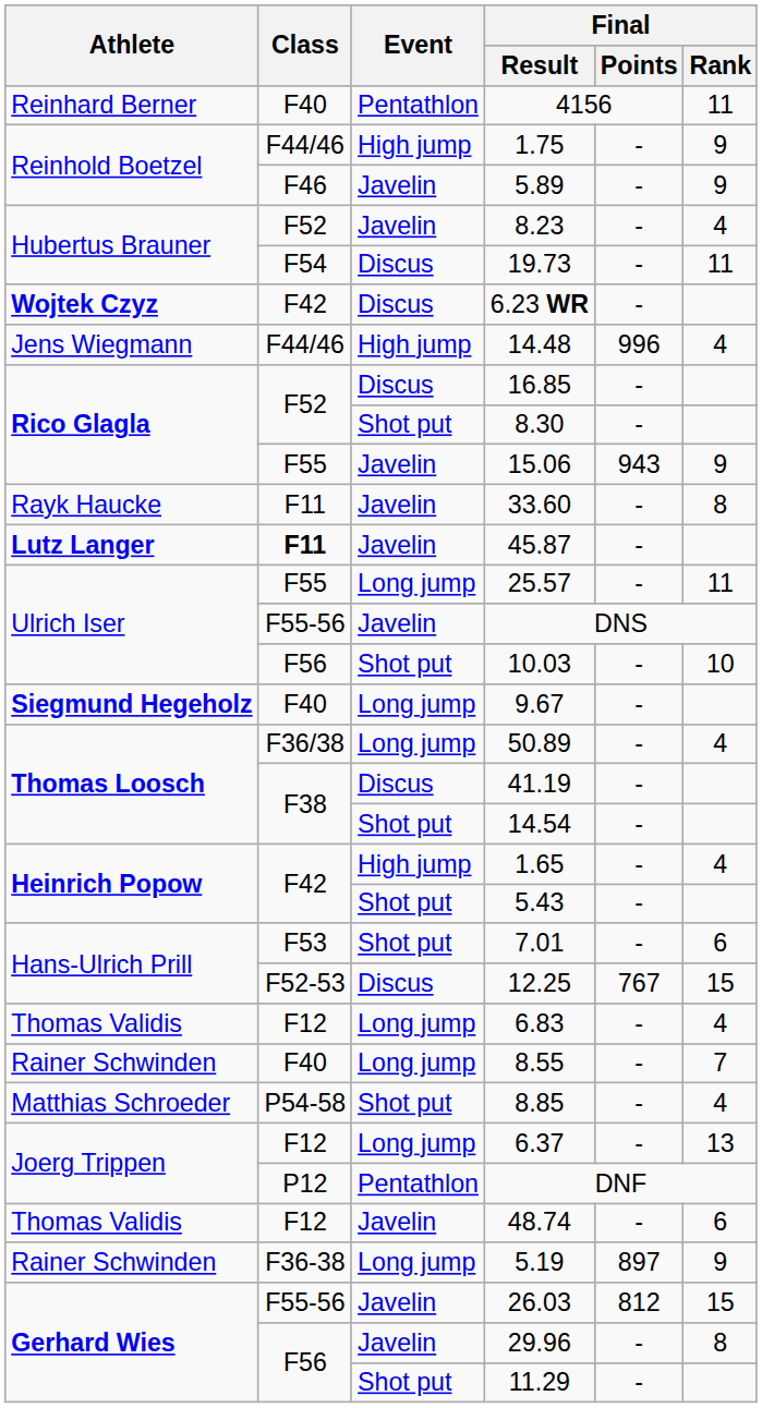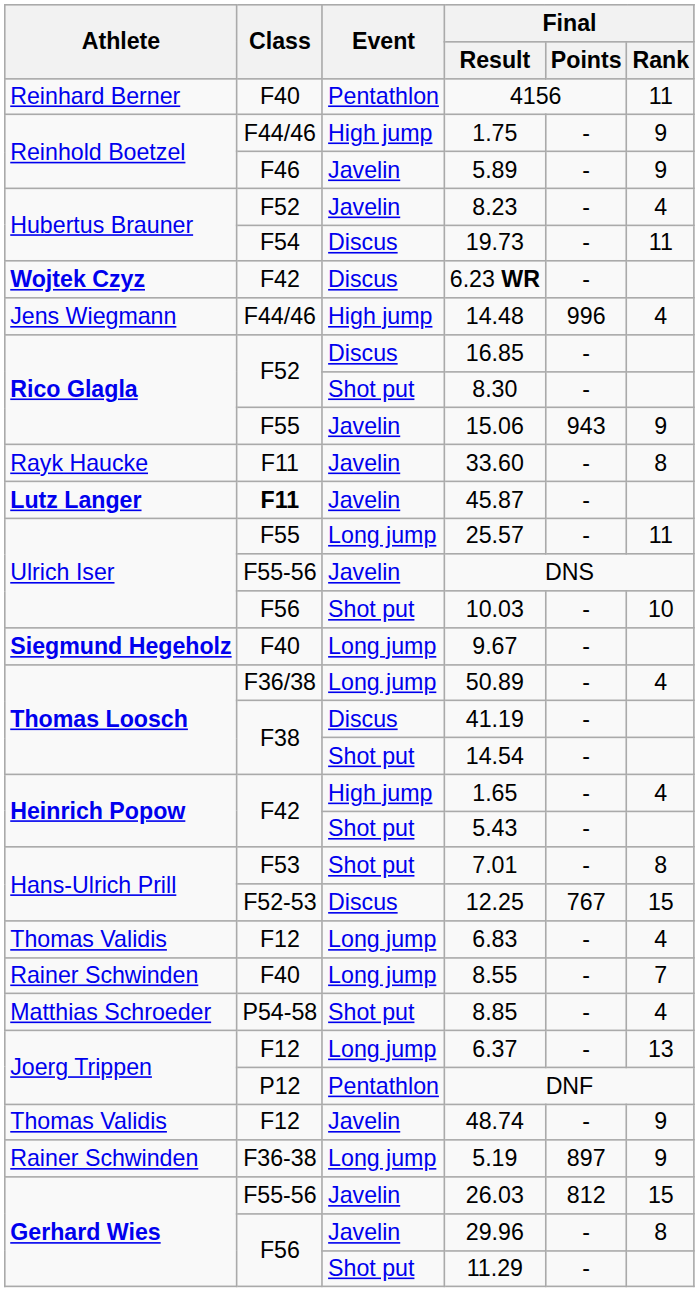 <table class=wikitable style="font-size:90%">
 <tr>
 <th rowspan="2">Athlete</th>
 <th rowspan="2">Class</th>
 <th rowspan="2">Event</th>
 <th colspan="3">Final</th>
 </tr>
 <tr>
 <th>Result</th>
 <th>Points</th>
 <th>Rank</th>
 </tr>
 <tr>
 <td><a href='#'>Reinhard Berner</a></td>
 <td style="text-align:center;">F40</td>
 <td><a href='#'>Pentathlon</a></td>
 <td style="text-align:center;" colspan="2">4156</td>
 <td style="text-align:center;">11</td>
 </tr>
 <tr>
 <td rowspan="2"><a href='#'>Reinhold Boetzel</a></td>
 <td style="text-align:center;">F44/46</td>
 <td><a href='#'>High jump</a></td>
 <td style="text-align:center;">1.75</td>
 <td style="text-align:center;">-</td>
 <td style="text-align:center;">9</td>
 </tr>
 <tr>
 <td style="text-align:center;">F46</td>
 <td><a href='#'>Javelin</a></td>
 <td style="text-align:center;">5.89</td>
 <td style="text-align:center;">-</td>
 <td style="text-align:center;">9</td>
 </tr>
 <tr>
 <td rowspan="2"><a href='#'>Hubertus Brauner</a></td>
 <td style="text-align:center;">F52</td>
 <td><a href='#'>Javelin</a></td>
 <td style="text-align:center;">8.23</td>
 <td style="text-align:center;">-</td>
 <td style="text-align:center;">4</td>
 </tr>
 <tr>
 <td style="text-align:center;">F54</td>
 <td><a href='#'>Discus</a></td>
 <td style="text-align:center;">19.73</td>
 <td style="text-align:center;">-</td>
 <td style="text-align:center;">11</td>
 </tr>
 <tr>
 <td><strong><a href='#'>Wojtek Czyz</a></strong></td>
 <td style="text-align:center;">F42</td>
 <td><a href='#'>Discus</a></td>
 <td style="text-align:center;">6.23 <strong>WR</strong></td>
 <td style="text-align:center;">-</td>
 <td style="text-align:center;"></td>
 </tr>
 <tr>
 <td><a href='#'>Jens Wiegmann</a></td>
 <td style="text-align:center;">F44/46</td>
 <td><a href='#'>High jump</a></td>
 <td style="text-align:center;">14.48</td>
 <td style="text-align:center;">996</td>
 <td style="text-align:center;">4</td>
 </tr>
 <tr>
 <td rowspan="3"><strong><a href='#'>Rico Glagla</a></strong></td>
 <td rowspan="2" style="text-align:center;">F52</td>
 <td><a href='#'>Discus</a></td>
 <td style="text-align:center;">16.85</td>
 <td style="text-align:center;">-</td>
 <td style="text-align:center;"></td>
 </tr>
 <tr>
 <td><a href='#'>Shot put</a></td>
 <td style="text-align:center;">8.30</td>
 <td style="text-align:center;">-</td>
 <td style="text-align:center;"></td>
 </tr>
 <tr>
 <td style="text-align:center;">F55</td>
 <td><a href='#'>Javelin</a></td>
 <td style="text-align:center;">15.06</td>
 <td style="text-align:center;">943</td>
 <td style="text-align:center;">9</td>
 </tr>
 <tr>
 <td><a href='#'>Rayk Haucke</a></td>
 <td style="text-align:center;">F11</td>
 <td><a href='#'>Javelin</a></td>
 <td style="text-align:center;">33.60</td>
 <td style="text-align:center;">-</td>
 <td style="text-align:center;">8</td>
 </tr>
 <tr>
 <td><strong><a href='#'>Lutz Langer</a></strong></td>
 <td style="text-align:center;"><strong>F11</strong></td>
 <td><a href='#'>Javelin</a></td>
 <td style="text-align:center;">45.87</td>
 <td style="text-align:center;">-</td>
 <td style="text-align:center;"></td>
 </tr>
 <tr>
 <td rowspan="3"><a href='#'>Ulrich Iser</a></td>
 <td style="text-align:center;">F55</td>
 <td><a href='#'>Long jump</a></td>
 <td style="text-align:center;">25.57</td>
 <td style="text-align:center;">-</td>
 <td style="text-align:center;">11</td>
 </tr>
 <tr>
 <td style="text-align:center;">F55-56</td>
 <td><a href='#'>Javelin</a></td>
 <td style="text-align:center;" colspan="3">DNS</td>
 </tr>
 <tr>
 <td style="text-align:center;">F56</td>
 <td><a href='#'>Shot put</a></td>
 <td style="text-align:center;">10.03</td>
 <td style="text-align:center;">-</td>
 <td style="text-align:center;">10</td>
 </tr>
 <tr>
 <td><strong><a href='#'>Siegmund Hegeholz</a></strong></td>
 <td style="text-align:center;">F40</td>
 <td><a href='#'>Long jump</a></td>
 <td style="text-align:center;">9.67</td>
 <td style="text-align:center;">-</td>
 <td style="text-align:center;"></td>
 </tr>
 <tr>
 <td rowspan="3"><strong><a href='#'>Thomas Loosch</a></strong></td>
 <td style="text-align:center;">F36/38</td>
 <td><a href='#'>Long jump</a></td>
 <td style="text-align:center;">50.89</td>
 <td style="text-align:center;">-</td>
 <td style="text-align:center;">4</td>
 </tr>
 <tr>
 <td rowspan="2" style="text-align:center;">F38</td>
 <td><a href='#'>Discus</a></td>
 <td style="text-align:center;">41.19</td>
 <td style="text-align:center;">-</td>
 <td style="text-align:center;"></td>
 </tr>
 <tr>
 <td><a href='#'>Shot put</a></td>
 <td style="text-align:center;">14.54</td>
 <td style="text-align:center;">-</td>
 <td style="text-align:center;"></td>
 </tr>
 <tr>
 <td rowspan="2"><strong><a href='#'>Heinrich Popow</a></strong></td>
 <td rowspan="2" style="text-align:center;">F42</td>
 <td><a href='#'>High jump</a></td>
 <td style="text-align:center;">1.65</td>
 <td style="text-align:center;">-</td>
 <td style="text-align:center;">4</td>
 </tr>
 <tr>
 <td><a href='#'>Shot put</a></td>
 <td style="text-align:center;">5.43</td>
 <td style="text-align:center;">-</td>
 <td style="text-align:center;"></td>
 </tr>
 <tr>
 <td rowspan="2"><a href='#'>Hans-Ulrich Prill</a></td>
 <td style="text-align:center;">F53</td>
 <td><a href='#'>Shot put</a></td>
 <td style="text-align:center;">7.01</td>
 <td style="text-align:center;">-</td>
-<td style="text-align:center;">6</td>
+<td style="text-align:center;">8</td>
 </tr>
 <tr>
 <td style="text-align:center;">F52-53</td>
 <td><a href='#'>Discus</a></td>
 <td style="text-align:center;">12.25</td>
 <td style="text-align:center;">767</td>
 <td style="text-align:center;">15</td>
 </tr>
 <tr>
 <td><a href='#'>Thomas Validis</a></td>
 <td style="text-align:center;">F12</td>
 <td><a href='#'>Long jump</a></td>
 <td style="text-align:center;">6.83</td>
 <td style="text-align:center;">-</td>
 <td style="text-align:center;">4</td>
 </tr>
 <tr>
 <td><a href='#'>Rainer Schwinden</a></td>
 <td style="text-align:center;">F40</td>
 <td><a href='#'>Long jump</a></td>
 <td style="text-align:center;">8.55</td>
 <td style="text-align:center;">-</td>
 <td style="text-align:center;">7</td>
 </tr>
 <tr>
 <td><a href='#'>Matthias Schroeder</a></td>
 <td style="text-align:center;">P54-58</td>
 <td><a href='#'>Shot put</a></td>
 <td style="text-align:center;">8.85</td>
 <td style="text-align:center;">-</td>
 <td style="text-align:center;">4</td>
 </tr>
 <tr>
 <td rowspan="2"><a href='#'>Joerg Trippen</a></td>
 <td style="text-align:center;">F12</td>
 <td><a href='#'>Long jump</a></td>
 <td style="text-align:center;">6.37</td>
 <td style="text-align:center;">-</td>
 <td style="text-align:center;">13</td>
 </tr>
 <tr>
 <td style="text-align:center;">P12</td>
 <td><a href='#'>Pentathlon</a></td>
 <td style="text-align:center;" colspan="3">DNF</td>
 </tr>
 <tr>
 <td><a href='#'>Thomas Validis</a></td>
 <td style="text-align:center;">F12</td>
 <td><a href='#'>Javelin</a></td>
 <td style="text-align:center;">48.74</td>
 <td style="text-align:center;">-</td>
-<td style="text-align:center;">6</td>
+<td style="text-align:center;">9</td>
 </tr>
 <tr>
 <td><a href='#'>Rainer Schwinden</a></td>
 <td style="text-align:center;">F36-38</td>
 <td><a href='#'>Long jump</a></td>
 <td style="text-align:center;">5.19</td>
 <td style="text-align:center;">897</td>
 <td style="text-align:center;">9</td>
 </tr>
 <tr>
 <td rowspan="3"><strong><a href='#'>Gerhard Wies</a></strong></td>
 <td style="text-align:center;">F55-56</td>
 <td><a href='#'>Javelin</a></td>
 <td style="text-align:center;">26.03</td>
 <td style="text-align:center;">812</td>
 <td style="text-align:center;">15</td>
 </tr>
 <tr>
 <td rowspan="2" style="text-align:center;">F56</td>
 <td><a href='#'>Javelin</a></td>
 <td style="text-align:center;">29.96</td>
 <td style="text-align:center;">-</td>
 <td style="text-align:center;">8</td>
 </tr>
 <tr>
 <td><a href='#'>Shot put</a></td>
 <td style="text-align:center;">11.29</td>
 <td style="text-align:center;">-</td>
 <td style="text-align:center;"></td>
 </tr>
 </table>
